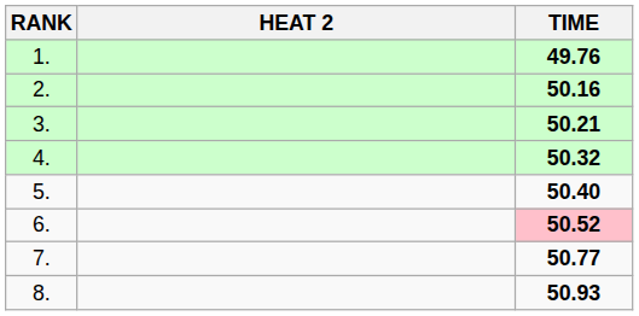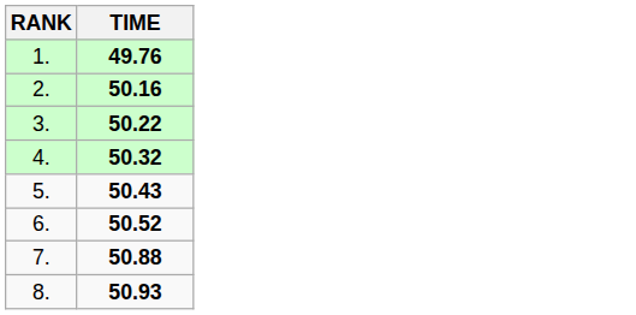 <table class="wikitable" style="border-collapse: collapse; font-size: 90%;">
 <tr>
 <th>RANK</th>
-<th style="width: 20em">HEAT 2</th>
 <th style="width: 5em">TIME</th>
 </tr>
 <tr style="background:#ccffcc;">
 <td align="center">1.</td>
-<td></td>
 <td align="center"><strong>49.76</strong></td>
 </tr>
 <tr style="background:#ccffcc;">
 <td align="center">2.</td>
-<td></td>
 <td align="center"><strong>50.16</strong></td>
 </tr>
 <tr style="background:#ccffcc;">
 <td align="center">3.</td>
-<td></td>
-<td align="center"><strong>50.21</strong></td>
+<td align="center"><strong>50.22</strong></td>
 </tr>
 <tr style="background:#ccffcc;">
 <td align="center">4.</td>
-<td></td>
 <td align="center"><strong>50.32</strong></td>
 </tr>
 <tr>
 <td align="center">5.</td>
-<td></td>
-<td align="center"><strong>50.40</strong></td>
+<td align="center"><strong>50.43</strong></td>
 </tr>
 <tr>
 <td align="center">6.</td>
-<td></td>
-<td align="center" style="background: pink;"><strong>50.52</strong></td>
+<td align="center"><strong>50.52</strong></td>
 </tr>
 <tr>
 <td align="center">7.</td>
-<td></td>
-<td align="center"><strong>50.77</strong></td>
+<td align="center"><strong>50.88</strong></td>
 </tr>
 <tr>
 <td align="center">8.</td>
-<td></td>
 <td align="center"><strong>50.93</strong></td>
 </tr>
 </table>
